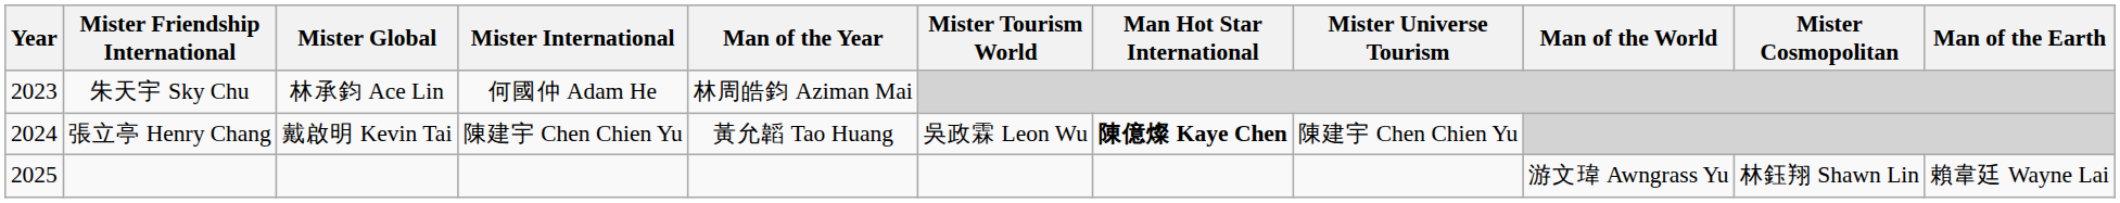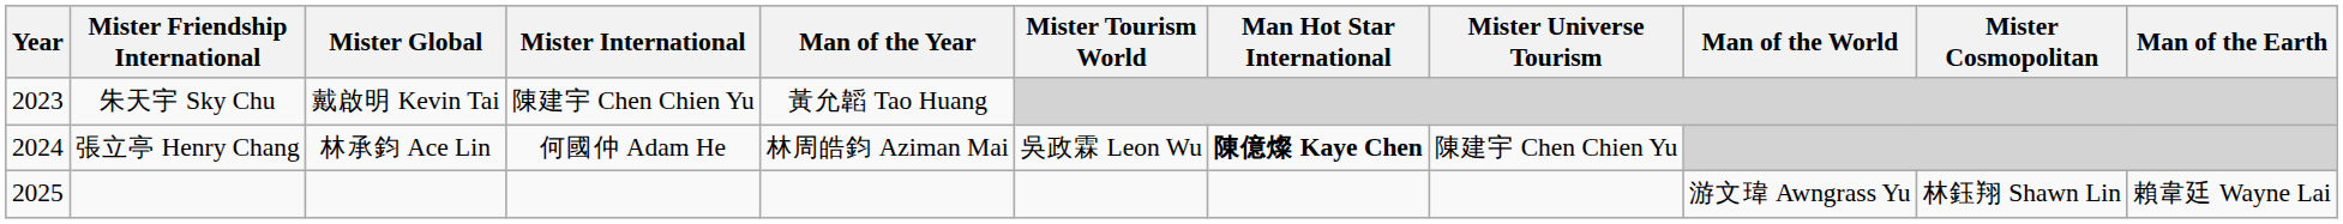 <table class="wikitable sortable" style="font-size:85%; text-align:center;">
 <tr>
 <th>Year</th>
 <th>Mister Friendship International</th>
 <th>Mister Global</th>
 <th>Mister International</th>
 <th>Man of the Year</th>
 <th>Mister Tourism World</th>
 <th>Man Hot Star International</th>
 <th>Mister Universe Tourism</th>
 <th>Man of the World</th>
 <th>Mister Cosmopolitan</th>
 <th>Man of the Earth</th>
 </tr>
 <tr>
 <td>2023</td>
 <td>朱天宇 Sky Chu</td>
-<td>林承鈞 Ace Lin</td>
-<td>何國仲 Adam He</td>
-<td nowrap>林周皓鈞 Aziman Mai</td>
+<td nowrap="">戴啟明 Kevin Tai</td>
+<td nowrap="">陳建宇 Chen Chien Yu</td>
+<td>黃允韜 Tao Huang</td>
 <td colspan=8 bgcolor=lightgray></td>
 </tr>
 <tr>
 <td>2024</td>
 <td nowrap="">張立亭 Henry Chang</td>
-<td nowrap="">戴啟明 Kevin Tai</td>
-<td nowrap="">陳建宇 Chen Chien Yu</td>
-<td>黃允韜 Tao Huang</td>
+<td>林承鈞 Ace Lin</td>
+<td>何國仲 Adam He</td>
+<td nowrap>林周皓鈞 Aziman Mai</td>
 <td nowrap="">吳政霖 Leon Wu</td>
 <td nowrap=""><strong>陳億燦 Kaye Chen</strong></td>
 <td nowrap="">陳建宇 Chen Chien Yu</td>
 <td colspan=5 bgcolor=lightgray></td>
 </tr>
 <tr>
 <td>2025</td>
 <td></td>
 <td></td>
 <td></td>
 <td></td>
 <td></td>
 <td></td>
 <td></td>
 <td nowrap="">游文瑋 Awngrass Yu</td>
 <td nowrap>林鈺翔 Shawn Lin</td>
 <td nowrap="">賴韋廷 Wayne Lai</td>
 </tr>
 </table>
